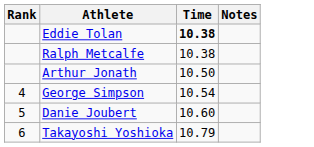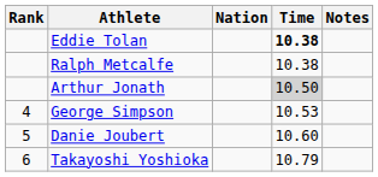 <table class="wikitable sortable" style="text-align:center">
 <tr>
 <th>Rank</th>
 <th>Athlete</th>
+<th>Nation</th>
 <th>Time</th>
 <th>Notes</th>
 </tr>
 <tr>
 <td></td>
 <td align=left><a href='#'>Eddie Tolan</a></td>
+<td align=left></td>
 <td><strong>10.38</strong></td>
 <td></td>
 </tr>
 <tr>
 <td></td>
 <td align=left><a href='#'>Ralph Metcalfe</a></td>
+<td align=left></td>
 <td>10.38</td>
 <td></td>
 </tr>
 <tr>
 <td></td>
 <td align=left><a href='#'>Arthur Jonath</a></td>
-<td>10.50</td>
+<td align=left></td>
+<td style="background: lightgrey;">10.50</td>
 <td></td>
 </tr>
 <tr>
 <td>4</td>
 <td align=left><a href='#'>George Simpson</a></td>
-<td>10.54</td>
+<td align=left></td>
+<td>10.53</td>
 <td></td>
 </tr>
 <tr>
 <td>5</td>
 <td align=left><a href='#'>Danie Joubert</a></td>
+<td align=left></td>
 <td>10.60</td>
 <td></td>
 </tr>
 <tr>
 <td>6</td>
 <td align=left><a href='#'>Takayoshi Yoshioka</a></td>
+<td align=left></td>
 <td>10.79</td>
 <td></td>
 </tr>
 </table>
